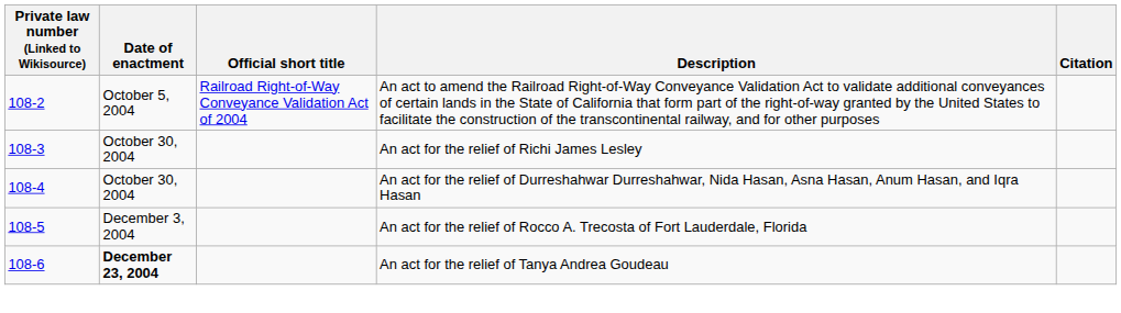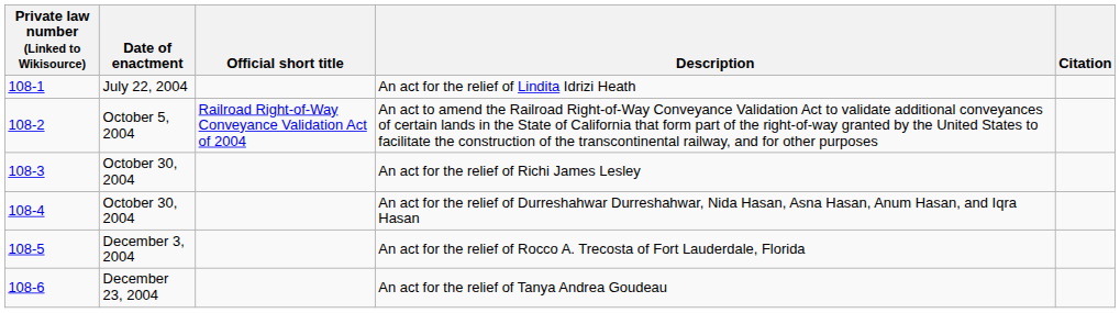 <table class=wikitable>
 <tr valign=bottom>
 <th>Private law number<br><small>(Linked to Wikisource)</small></th>
 <th>Date of enactment</th>
 <th>Official short title</th>
 <th>Description</th>
 <th>Citation</th>
+</tr>
+<tr>
+<td><a href='#'>108-1</a></td>
+<td>July 22, 2004</td>
+<td></td>
+<td>An act for the relief of <a href='#'>Lindita</a> Idrizi Heath</td>
+<td></td>
 </tr>
 <tr>
 <td><a href='#'>108-2</a></td>
 <td>October 5, 2004</td>
 <td><a href='#'>Railroad Right-of-Way Conveyance Validation Act of 2004</a></td>
 <td>An act to amend the Railroad Right-of-Way Conveyance Validation Act to validate additional conveyances of certain lands in the State of California that form part of the right-of-way granted by the United States to facilitate the construction of the transcontinental railway, and for other purposes</td>
 <td></td>
 </tr>
 <tr>
 <td><a href='#'>108-3</a></td>
 <td>October 30, 2004</td>
 <td></td>
 <td>An act for the relief of Richi James Lesley</td>
 <td></td>
 </tr>
 <tr>
 <td><a href='#'>108-4</a></td>
 <td>October 30, 2004</td>
 <td></td>
 <td>An act for the relief of Durreshahwar Durreshahwar, Nida Hasan, Asna Hasan, Anum Hasan, and Iqra Hasan</td>
 <td></td>
 </tr>
 <tr>
 <td><a href='#'>108-5</a></td>
 <td>December 3, 2004</td>
 <td></td>
 <td>An act for the relief of Rocco A. Trecosta of Fort Lauderdale, Florida</td>
 <td></td>
 </tr>
 <tr>
 <td><a href='#'>108-6</a></td>
-<td><strong>December 23, 2004</strong></td>
+<td>December 23, 2004</td>
 <td></td>
 <td>An act for the relief of Tanya Andrea Goudeau</td>
 <td></td>
 </tr>
 </table>
